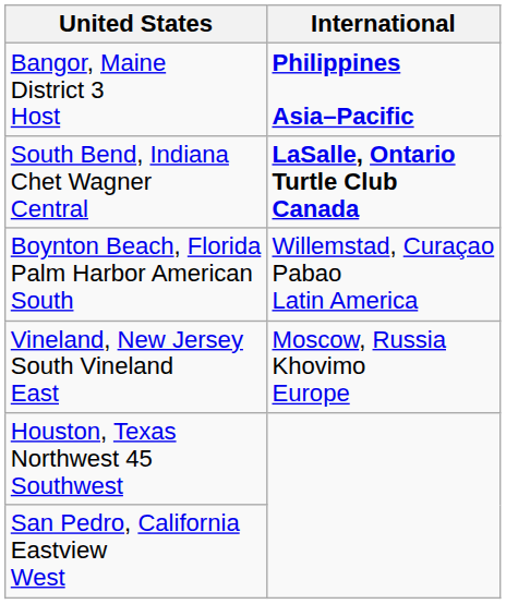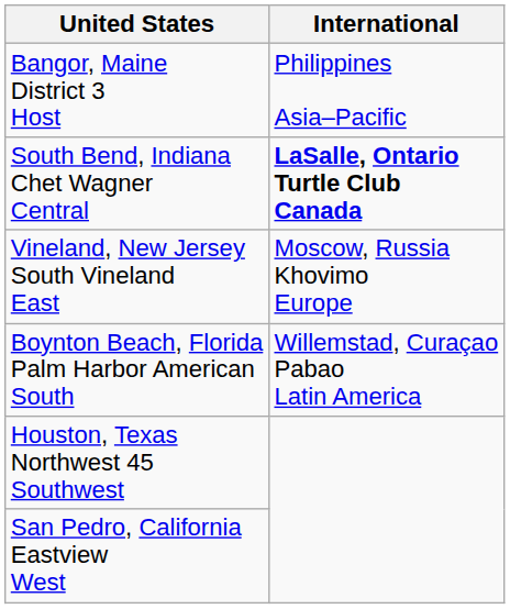 <table class="wikitable">
 <tr>
 <th>United States</th>
 <th>International</th>
 </tr>
 <tr>
 <td> <a href='#'>Bangor</a>, <a href='#'>Maine</a><br>District 3<br><a href='#'>Host</a></td>
-<td><strong> <a href='#'>Philippines</a><br><br><a href='#'>Asia–Pacific</a></strong></td>
+<td> <a href='#'>Philippines</a><br><br><a href='#'>Asia–Pacific</a></td>
 </tr>
 <tr>
 <td> <a href='#'>South Bend</a>, <a href='#'>Indiana</a><br> Chet Wagner <br><a href='#'>Central</a></td>
 <td><strong> <a href='#'>LaSalle</a>, <a href='#'>Ontario</a><br>Turtle Club<br><a href='#'>Canada</a></strong></td>
 </tr>
 <tr>
+<td> <a href='#'>Vineland</a>, <a href='#'>New Jersey</a><br> South Vineland<br><a href='#'>East</a></td>
+<td> <a href='#'>Moscow</a>, <a href='#'>Russia</a><br> Khovimo <br><a href='#'>Europe</a></td>
+</tr>
+<tr>
 <td> <a href='#'>Boynton Beach</a>, <a href='#'>Florida</a><br>Palm Harbor American<br><a href='#'>South</a></td>
 <td> <a href='#'>Willemstad</a>, <a href='#'>Curaçao</a><br> Pabao <br><a href='#'>Latin America</a></td>
-</tr>
-<tr>
-<td> <a href='#'>Vineland</a>, <a href='#'>New Jersey</a><br> South Vineland<br><a href='#'>East</a></td>
-<td> <a href='#'>Moscow</a>, <a href='#'>Russia</a><br> Khovimo <br><a href='#'>Europe</a></td>
 </tr>
 <tr>
 <td> <a href='#'>Houston</a>, <a href='#'>Texas</a><br>Northwest 45<br><a href='#'>Southwest</a></td>
 <td rowspan=2></td>
 </tr>
 <tr>
 <td> <a href='#'>San Pedro</a>, <a href='#'>California</a><br>Eastview<br><a href='#'>West</a></td>
 </tr>
 </table>
